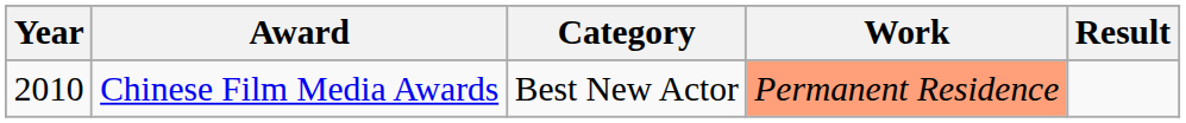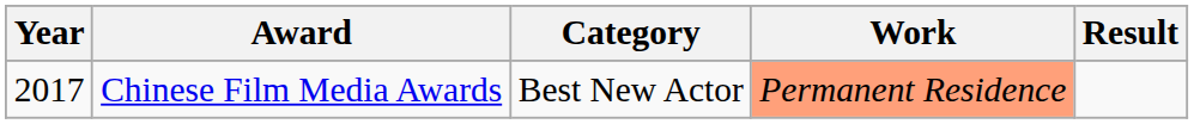 <table class="wikitable sortable">
 <tr>
 <th>Year</th>
 <th>Award</th>
 <th>Category</th>
 <th>Work</th>
 <th>Result</th>
 </tr>
 <tr>
-<td>2010</td>
+<td>2017</td>
 <td><a href='#'>Chinese Film Media Awards</a></td>
 <td>Best New Actor</td>
 <td style="background: lightsalmon;"><em>Permanent Residence</em></td>
 <td></td>
 </tr>
 </table>
